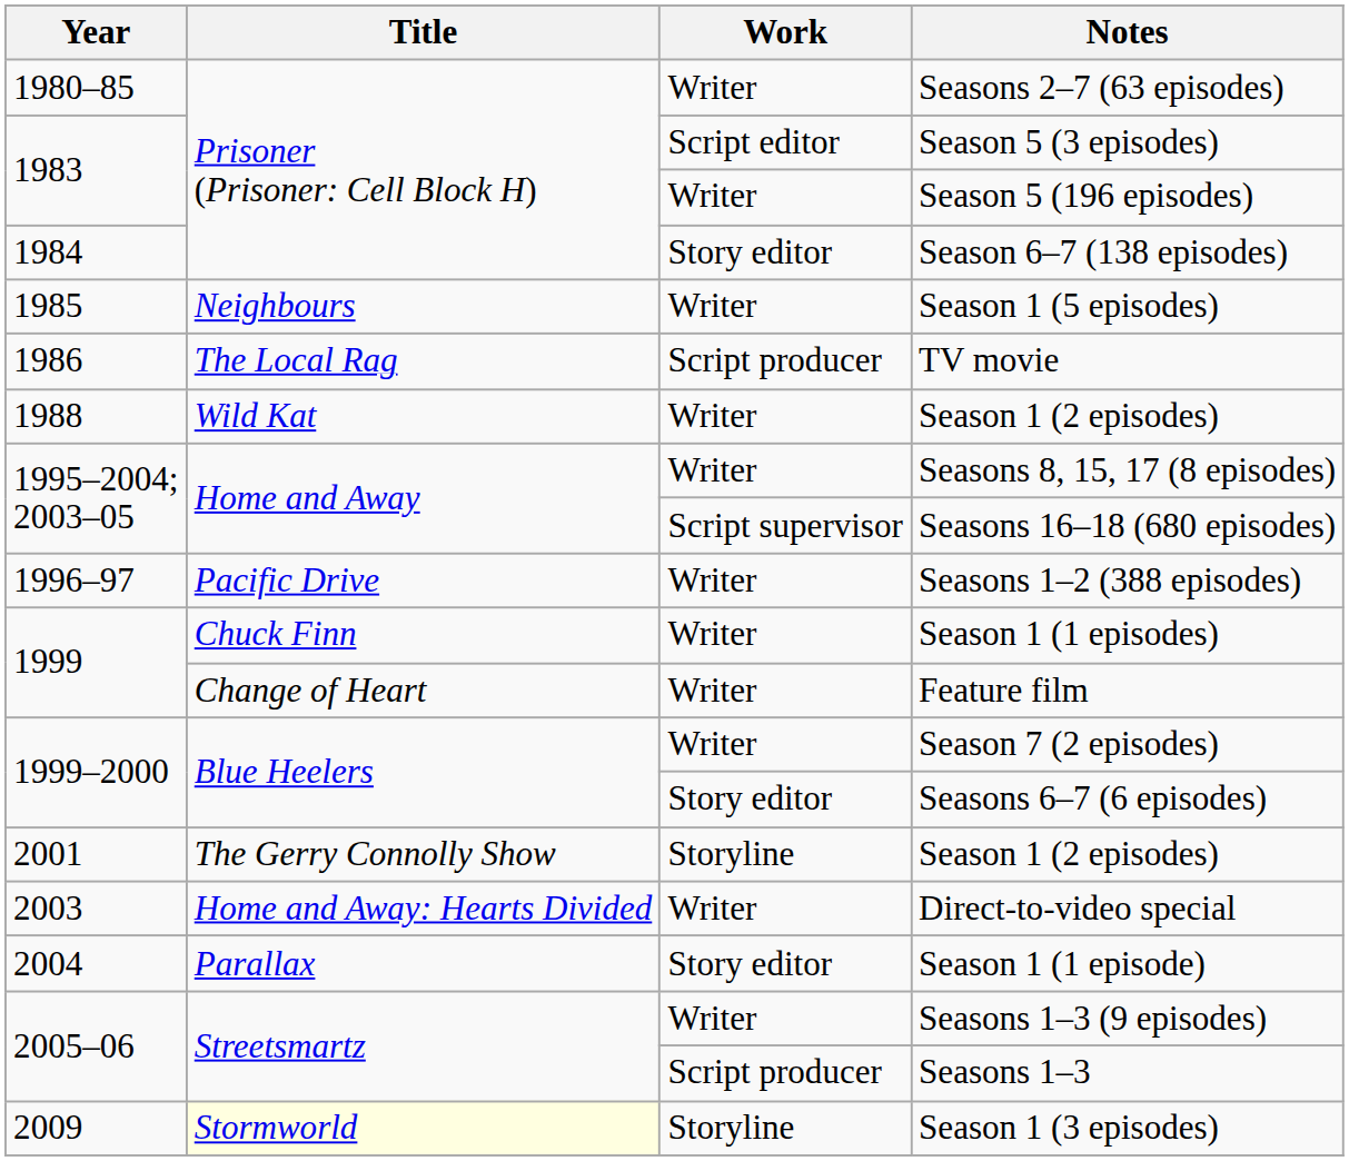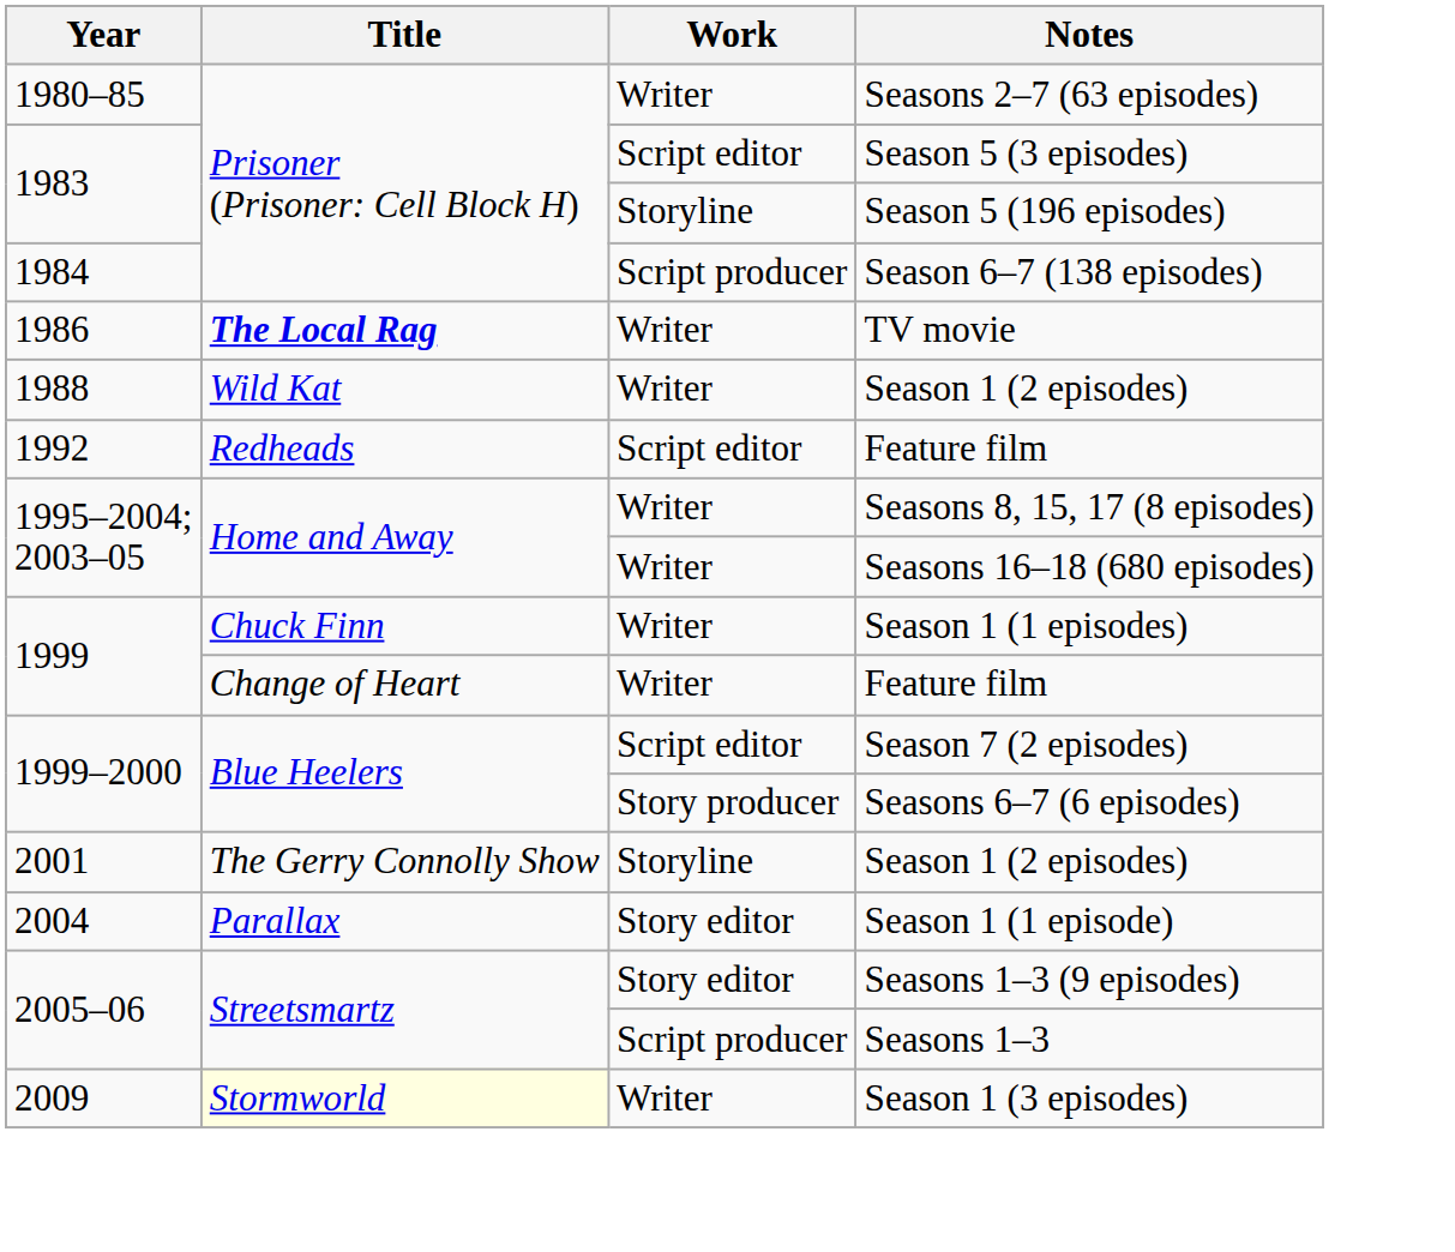 <table class="wikitable">
 <tr>
 <th>Year</th>
 <th>Title</th>
 <th>Work</th>
 <th>Notes</th>
 </tr>
 <tr>
 <td>1980–85</td>
 <td rowspan="4"><em><a href='#'>Prisoner</a></em><br>(<em>Prisoner: Cell Block H</em>)</td>
 <td>Writer</td>
 <td>Seasons 2–7 (63 episodes)</td>
 </tr>
 <tr>
 <td rowspan="2">1983</td>
 <td>Script editor</td>
 <td>Season 5 (3 episodes)</td>
 </tr>
 <tr>
-<td>Writer</td>
+<td>Storyline</td>
 <td>Season 5 (196 episodes)</td>
 </tr>
 <tr>
 <td>1984</td>
-<td>Story editor</td>
+<td>Script producer</td>
 <td>Season 6–7 (138 episodes)</td>
 </tr>
 <tr>
-<td>1985</td>
-<td><em><a href='#'>Neighbours</a></em></td>
+<td>1986</td>
+<td><strong><em><a href='#'>The Local Rag</a></em></strong></td>
 <td>Writer</td>
-<td>Season 1 (5 episodes)</td>
-</tr>
-<tr>
-<td>1986</td>
-<td><em><a href='#'>The Local Rag</a></em></td>
-<td>Script producer</td>
 <td>TV movie</td>
 </tr>
 <tr>
 <td>1988</td>
 <td><em><a href='#'>Wild Kat</a></em></td>
 <td>Writer</td>
 <td>Season 1 (2 episodes)</td>
 </tr>
 <tr>
+<td>1992</td>
+<td><em><a href='#'>Redheads</a></em></td>
+<td>Script editor</td>
+<td>Feature film</td>
+</tr>
+<tr>
 <td rowspan="2">1995–2004;<br>2003–05</td>
 <td rowspan="2"><em><a href='#'>Home and Away</a></em></td>
 <td>Writer</td>
 <td>Seasons 8, 15, 17 (8 episodes)</td>
 </tr>
 <tr>
-<td>Script supervisor</td>
+<td>Writer</td>
 <td>Seasons 16–18 (680 episodes)</td>
-</tr>
-<tr>
-<td>1996–97</td>
-<td><em><a href='#'>Pacific Drive</a></em></td>
-<td>Writer</td>
-<td>Seasons 1–2 (388 episodes)</td>
 </tr>
 <tr>
 <td rowspan="2">1999</td>
 <td><em><a href='#'>Chuck Finn</a></em></td>
 <td>Writer</td>
 <td>Season 1 (1 episodes)</td>
 </tr>
 <tr>
 <td><em>Change of Heart</em></td>
 <td>Writer</td>
 <td>Feature film</td>
 </tr>
 <tr>
 <td rowspan="2">1999–2000</td>
 <td rowspan="2"><em><a href='#'>Blue Heelers</a></em></td>
-<td>Writer</td>
+<td>Script editor</td>
 <td>Season 7 (2 episodes)</td>
 </tr>
 <tr>
-<td>Story editor</td>
+<td>Story producer</td>
 <td>Seasons 6–7 (6 episodes)</td>
 </tr>
 <tr>
 <td>2001</td>
 <td><em>The Gerry Connolly Show</em></td>
 <td>Storyline</td>
 <td>Season 1 (2 episodes)</td>
-</tr>
-<tr>
-<td>2003</td>
-<td><em><a href='#'>Home and Away: Hearts Divided</a></em></td>
-<td>Writer</td>
-<td>Direct-to-video special</td>
 </tr>
 <tr>
 <td>2004</td>
 <td><em><a href='#'>Parallax</a></em></td>
 <td>Story editor</td>
 <td>Season 1 (1 episode)</td>
 </tr>
 <tr>
 <td rowspan="2">2005–06</td>
 <td rowspan="2"><em><a href='#'>Streetsmartz</a></em></td>
-<td>Writer</td>
+<td>Story editor</td>
 <td>Seasons 1–3 (9 episodes)</td>
 </tr>
 <tr>
 <td>Script producer</td>
 <td>Seasons 1–3</td>
 </tr>
 <tr>
 <td>2009</td>
 <td style="background: lightyellow;"><em><a href='#'>Stormworld</a></em></td>
-<td>Storyline</td>
+<td>Writer</td>
 <td>Season 1 (3 episodes)</td>
 </tr>
 </table>
